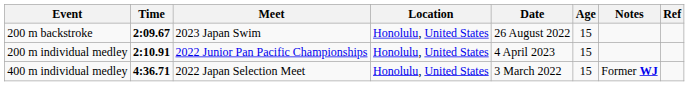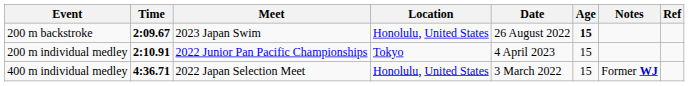 <table class="wikitable">
 <tr>
 <th>Event</th>
 <th>Time</th>
 <th>Meet</th>
 <th>Location</th>
 <th>Date</th>
 <th>Age</th>
 <th>Notes</th>
 <th>Ref</th>
 </tr>
 <tr>
 <td>200 m backstroke</td>
 <td style="text-align:center;"><strong>2:09.67</strong></td>
 <td>2023 Japan Swim</td>
 <td><a href='#'>Honolulu</a>, <a href='#'>United States</a></td>
 <td>26 August 2022</td>
-<td style="text-align:center;">15</td>
+<td style="text-align:center;"><strong>15</strong></td>
 <td></td>
 <td style="text-align:center;"></td>
 </tr>
 <tr>
 <td>200 m individual medley</td>
 <td style="text-align:center;"><strong>2:10.91</strong></td>
 <td><a href='#'>2022 Junior Pan Pacific Championships</a></td>
-<td><a href='#'>Honolulu</a>, <a href='#'>United States</a></td>
+<td><a href='#'>Tokyo</a></td>
 <td>4 April 2023</td>
 <td style="text-align:center;">15</td>
 <td></td>
 <td style="text-align:center;"></td>
 </tr>
 <tr>
 <td>400 m individual medley</td>
 <td style="text-align:center;"><strong>4:36.71</strong></td>
 <td>2022 Japan Selection Meet</td>
 <td><a href='#'>Honolulu</a>, <a href='#'>United States</a></td>
 <td>3 March 2022</td>
 <td style="text-align:center;">15</td>
 <td>Former <strong><a href='#'>WJ</a></strong></td>
 <td style="text-align:center;"></td>
 </tr>
 </table>
